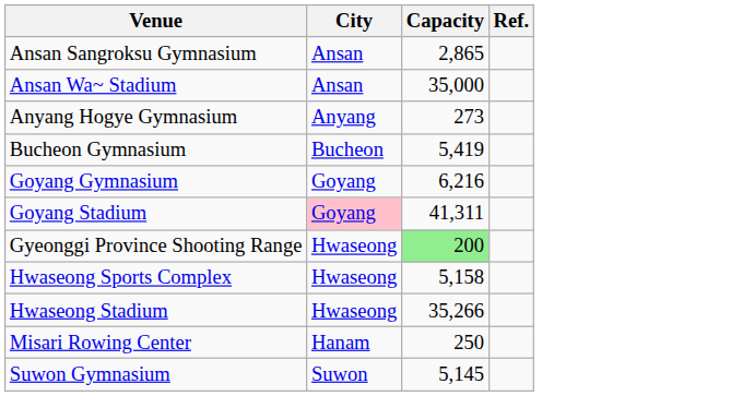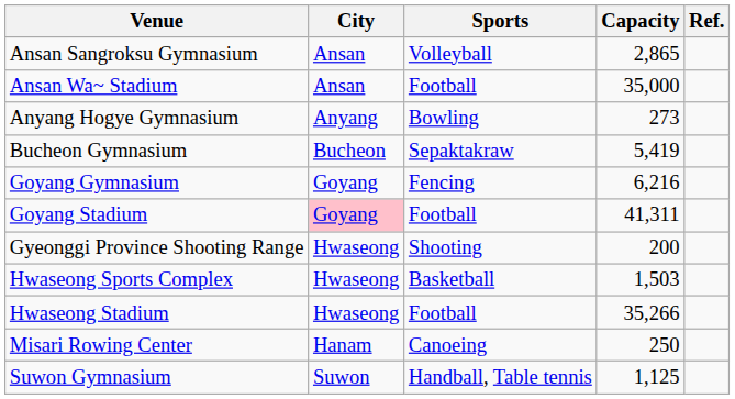 <table class=wikitable>
 <tr>
 <th>Venue</th>
 <th>City</th>
+<th>Sports</th>
 <th>Capacity</th>
 <th>Ref.</th>
 </tr>
 <tr>
 <td>Ansan Sangroksu Gymnasium</td>
 <td><a href='#'>Ansan</a></td>
+<td><a href='#'>Volleyball</a></td>
 <td align=right>2,865</td>
 <td></td>
 </tr>
 <tr>
 <td><a href='#'>Ansan Wa~ Stadium</a></td>
 <td><a href='#'>Ansan</a></td>
+<td><a href='#'>Football</a></td>
 <td align=right>35,000</td>
 <td></td>
 </tr>
 <tr>
 <td>Anyang Hogye Gymnasium</td>
 <td><a href='#'>Anyang</a></td>
+<td><a href='#'>Bowling</a></td>
 <td align=right>273</td>
 <td></td>
 </tr>
 <tr>
 <td>Bucheon Gymnasium</td>
 <td><a href='#'>Bucheon</a></td>
+<td><a href='#'>Sepaktakraw</a></td>
 <td align=right>5,419</td>
 <td></td>
 </tr>
 <tr>
 <td><a href='#'>Goyang Gymnasium</a></td>
 <td><a href='#'>Goyang</a></td>
+<td><a href='#'>Fencing</a></td>
 <td align=right>6,216</td>
 <td></td>
 </tr>
 <tr>
 <td><a href='#'>Goyang Stadium</a></td>
 <td style="background: pink;"><a href='#'>Goyang</a></td>
+<td><a href='#'>Football</a></td>
 <td align=right>41,311</td>
 <td></td>
 </tr>
 <tr>
 <td>Gyeonggi Province Shooting Range</td>
 <td><a href='#'>Hwaseong</a></td>
-<td align=right style="background: lightgreen;">200</td>
+<td><a href='#'>Shooting</a></td>
+<td align=right>200</td>
 <td></td>
 </tr>
 <tr>
 <td><a href='#'>Hwaseong Sports Complex</a></td>
 <td><a href='#'>Hwaseong</a></td>
-<td align=right>5,158</td>
+<td><a href='#'>Basketball</a></td>
+<td align=right>1,503</td>
 <td></td>
 </tr>
 <tr>
 <td><a href='#'>Hwaseong Stadium</a></td>
 <td><a href='#'>Hwaseong</a></td>
+<td><a href='#'>Football</a></td>
 <td align=right>35,266</td>
 <td></td>
 </tr>
 <tr>
 <td><a href='#'>Misari Rowing Center</a></td>
 <td><a href='#'>Hanam</a></td>
+<td><a href='#'>Canoeing</a></td>
 <td align=right>250</td>
 <td></td>
 </tr>
 <tr>
 <td><a href='#'>Suwon Gymnasium</a></td>
 <td><a href='#'>Suwon</a></td>
-<td align=right>5,145</td>
+<td><a href='#'>Handball</a>, <a href='#'>Table tennis</a></td>
+<td align=right>1,125</td>
 <td></td>
 </tr>
 </table>
